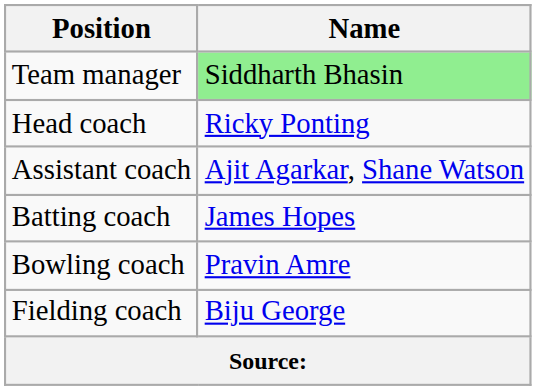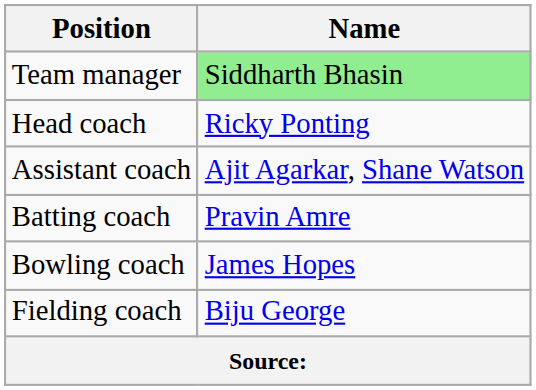 <table class="wikitable"  style="font-size:85%;">
 <tr>
 <th>Position</th>
 <th>Name</th>
 </tr>
 <tr>
 <td>Team manager</td>
 <td style="background: lightgreen;">Siddharth Bhasin</td>
 </tr>
 <tr>
 <td>Head coach</td>
 <td><a href='#'>Ricky Ponting</a></td>
 </tr>
 <tr>
 <td>Assistant coach</td>
 <td><a href='#'>Ajit Agarkar</a>, <a href='#'>Shane Watson</a></td>
 </tr>
 <tr>
 <td>Batting coach</td>
-<td><a href='#'>James Hopes</a></td>
+<td><a href='#'>Pravin Amre</a></td>
 </tr>
 <tr>
 <td>Bowling coach</td>
-<td><a href='#'>Pravin Amre</a></td>
+<td><a href='#'>James Hopes</a></td>
 </tr>
 <tr>
 <td>Fielding coach</td>
 <td><a href='#'>Biju George</a></td>
 </tr>
 <tr>
 <th colspan="2" style="text-align: center;"><small>Source:</small></th>
 </tr>
 </table>
